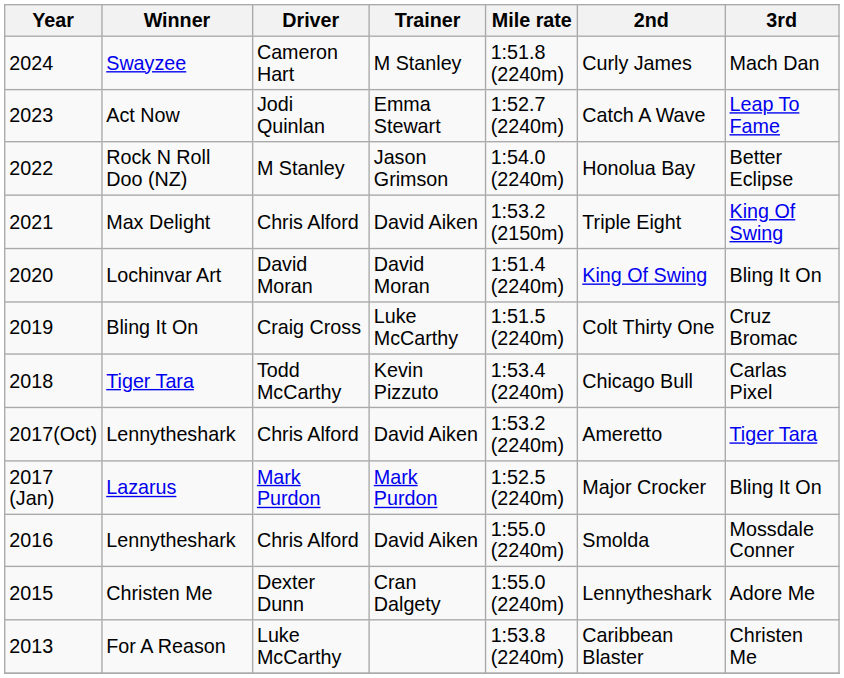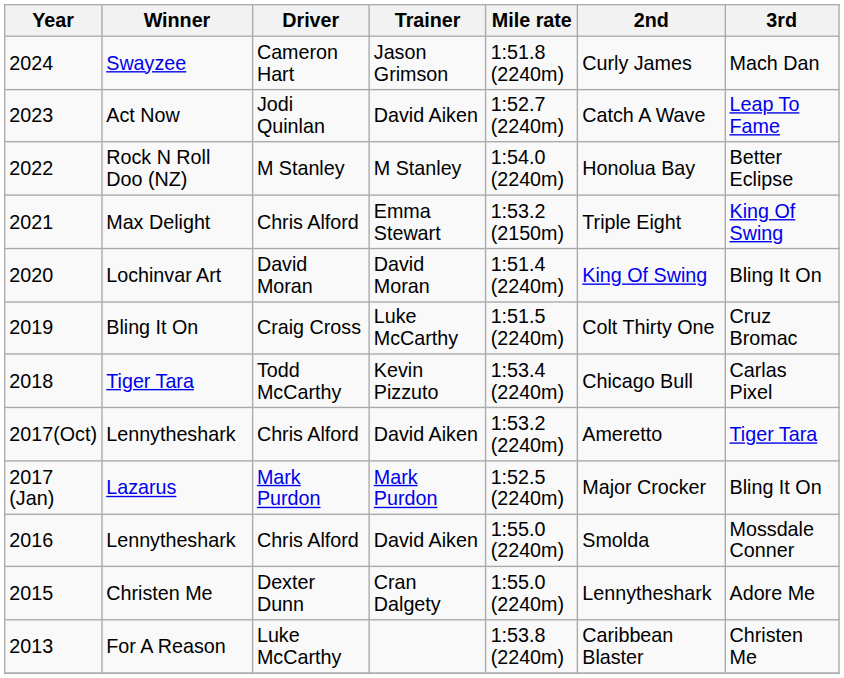 <table class="wikitable sortable" style="font-size:90%;">
 <tr>
 <th width="44px">Year</th>
 <th width="130px">Winner</th>
 <th width="130px">Driver</th>
 <th width="130px">Trainer</th>
 <th width="80px">Mile rate</th>
 <th width="120px">2nd</th>
 <th width="120px">3rd</th>
 </tr>
 <tr>
 <td>2024</td>
 <td><a href='#'>Swayzee</a></td>
 <td>Cameron Hart</td>
-<td>M Stanley</td>
+<td>Jason Grimson</td>
 <td>1:51.8 (2240m)</td>
 <td>Curly James</td>
 <td>Mach Dan</td>
 </tr>
 <tr>
 <td>2023</td>
 <td>Act Now</td>
 <td>Jodi Quinlan</td>
-<td>Emma Stewart</td>
+<td>David Aiken</td>
 <td>1:52.7 (2240m)</td>
 <td>Catch A Wave</td>
 <td><a href='#'>Leap To Fame</a></td>
 </tr>
 <tr>
 <td>2022</td>
 <td>Rock N Roll Doo (NZ)</td>
 <td>M Stanley</td>
-<td>Jason Grimson</td>
+<td>M Stanley</td>
 <td>1:54.0 (2240m)</td>
 <td>Honolua Bay</td>
 <td>Better Eclipse</td>
 </tr>
 <tr>
 <td>2021</td>
 <td>Max Delight</td>
 <td>Chris Alford</td>
-<td>David Aiken</td>
+<td>Emma Stewart</td>
 <td>1:53.2 (2150m)</td>
 <td>Triple Eight</td>
 <td><a href='#'>King Of Swing</a></td>
 </tr>
 <tr>
 <td>2020</td>
 <td>Lochinvar Art</td>
 <td>David Moran</td>
 <td>David Moran</td>
 <td>1:51.4 (2240m)</td>
 <td><a href='#'>King Of Swing</a></td>
 <td>Bling It On</td>
 </tr>
 <tr>
 <td>2019</td>
 <td>Bling It On</td>
 <td>Craig Cross</td>
 <td>Luke McCarthy</td>
 <td>1:51.5 (2240m)</td>
 <td>Colt Thirty One</td>
 <td>Cruz Bromac</td>
 </tr>
 <tr>
 <td>2018</td>
 <td><a href='#'>Tiger Tara</a></td>
 <td>Todd McCarthy</td>
 <td>Kevin Pizzuto</td>
 <td>1:53.4 (2240m)</td>
 <td>Chicago Bull</td>
 <td>Carlas Pixel</td>
 </tr>
 <tr>
 <td>2017(Oct)</td>
 <td>Lennytheshark</td>
 <td>Chris Alford</td>
 <td>David Aiken</td>
 <td>1:53.2 (2240m)</td>
 <td>Ameretto</td>
 <td><a href='#'>Tiger Tara</a></td>
 </tr>
 <tr>
 <td>2017 (Jan)</td>
 <td><a href='#'>Lazarus</a></td>
 <td><a href='#'>Mark Purdon</a></td>
 <td><a href='#'>Mark Purdon</a></td>
 <td>1:52.5 (2240m)</td>
 <td>Major Crocker</td>
 <td>Bling It On</td>
 </tr>
 <tr>
 <td>2016</td>
 <td>Lennytheshark</td>
 <td>Chris Alford</td>
 <td>David Aiken</td>
 <td>1:55.0 (2240m)</td>
 <td>Smolda</td>
 <td>Mossdale Conner</td>
 </tr>
 <tr>
 <td>2015</td>
 <td>Christen Me</td>
 <td>Dexter Dunn</td>
 <td>Cran Dalgety</td>
 <td>1:55.0 (2240m)</td>
 <td>Lennytheshark</td>
 <td>Adore Me</td>
 </tr>
 <tr>
 <td>2013</td>
 <td>For A Reason</td>
 <td>Luke McCarthy</td>
 <td></td>
 <td>1:53.8  (2240m)</td>
 <td>Caribbean Blaster</td>
 <td>Christen Me</td>
 </tr>
 <tr>
 </tr>
 </table>
